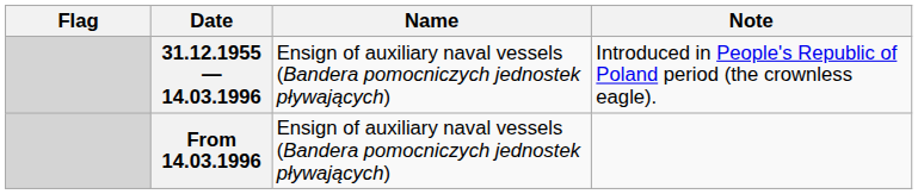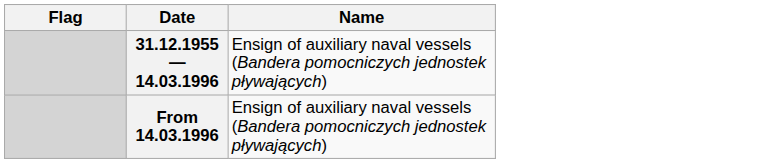 <table class="wikitable" style="background: #f9f9f9">
 <tr>
 <th width="110">Flag</th>
 <th width="90">Date</th>
 <th width="250">Name</th>
-<th width="250">Note</th>
 </tr>
 <tr>
 <td style="background: #d4d4d4"></td>
 <th>31.12.1955 — 14.03.1996</th>
 <td>Ensign of auxiliary naval vessels (<em>Bandera pomocniczych jednostek pływających</em>)</td>
-<td>Introduced in <a href='#'>People's Republic of Poland</a> period (the crownless eagle).</td>
 </tr>
 <tr>
 <td style="background: #d4d4d4"></td>
 <th>From 14.03.1996</th>
 <td>Ensign of auxiliary naval vessels (<em>Bandera pomocniczych jednostek pływających</em>)</td>
-<td></td>
 </tr>
 </table>
